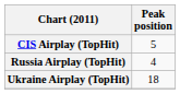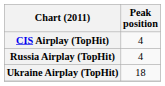 <table class="wikitable sortable plainrowheaders" style="text-align:center">
 <tr>
 <th scope="col">Chart (2011)</th>
 <th scope="col">Peak<br>position</th>
 </tr>
 <tr>
 <th scope="row"><a href='#'>CIS</a> Airplay (TopHit)</th>
-<td>5</td>
+<td>4</td>
 </tr>
 <tr>
 <th scope="row">Russia Airplay (TopHit)</th>
 <td>4</td>
 </tr>
 <tr>
 <th scope="row">Ukraine Airplay (TopHit)</th>
 <td>18</td>
 </tr>
 <tr>
 </tr>
 </table>
